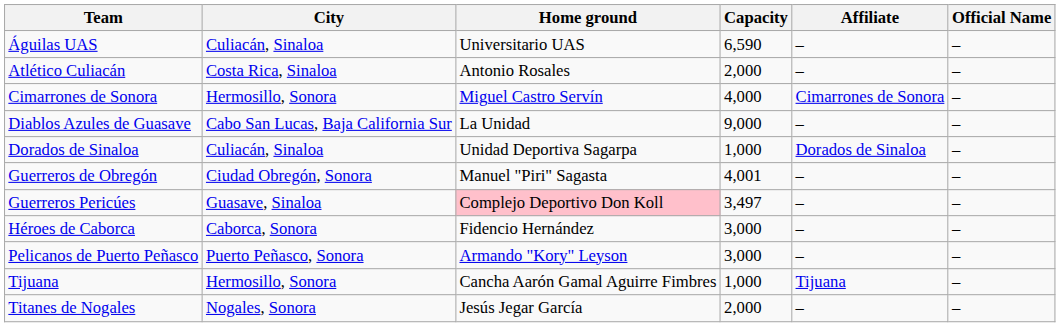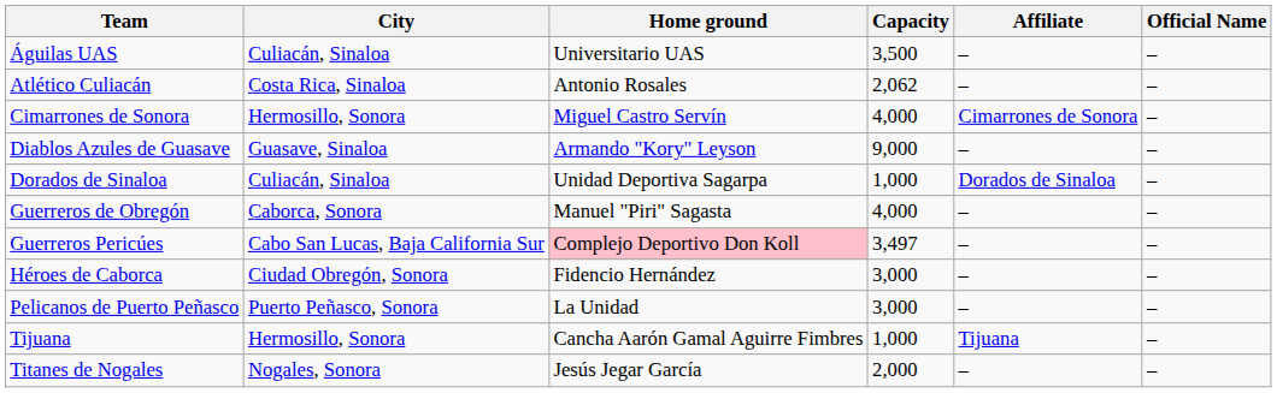 <table class="wikitable sortable">
 <tr>
 <th>Team</th>
 <th>City</th>
 <th>Home ground</th>
 <th>Capacity</th>
 <th>Affiliate</th>
 <th>Official Name</th>
 </tr>
 <tr>
 <td><a href='#'>Águilas UAS</a></td>
 <td><a href='#'>Culiacán</a>, <a href='#'>Sinaloa</a></td>
 <td>Universitario UAS</td>
-<td>6,590</td>
+<td>3,500</td>
 <td>–</td>
 <td>–</td>
 </tr>
 <tr>
 <td><a href='#'>Atlético Culiacán</a></td>
 <td><a href='#'>Costa Rica</a>, <a href='#'>Sinaloa</a></td>
 <td>Antonio Rosales</td>
-<td>2,000</td>
+<td>2,062</td>
 <td>–</td>
 <td>–</td>
 </tr>
 <tr>
 <td><a href='#'>Cimarrones de Sonora</a></td>
 <td><a href='#'>Hermosillo</a>, <a href='#'>Sonora</a></td>
 <td><a href='#'>Miguel Castro Servín</a></td>
 <td>4,000</td>
 <td><a href='#'>Cimarrones de Sonora</a></td>
 <td>–</td>
 </tr>
 <tr>
 <td><a href='#'>Diablos Azules de Guasave</a></td>
-<td><a href='#'>Cabo San Lucas</a>, <a href='#'>Baja California Sur</a></td>
-<td>La Unidad</td>
+<td><a href='#'>Guasave</a>, <a href='#'>Sinaloa</a></td>
+<td><a href='#'>Armando "Kory" Leyson</a></td>
 <td>9,000</td>
 <td>–</td>
 <td>–</td>
 </tr>
 <tr>
 <td><a href='#'>Dorados de Sinaloa</a></td>
 <td><a href='#'>Culiacán</a>, <a href='#'>Sinaloa</a></td>
 <td>Unidad Deportiva Sagarpa</td>
 <td>1,000</td>
 <td><a href='#'>Dorados de Sinaloa</a></td>
 <td>–</td>
 </tr>
 <tr>
 <td><a href='#'>Guerreros de Obregón</a></td>
-<td><a href='#'>Ciudad Obregón</a>, <a href='#'>Sonora</a></td>
+<td><a href='#'>Caborca</a>, <a href='#'>Sonora</a></td>
 <td>Manuel "Piri" Sagasta</td>
-<td>4,001</td>
+<td>4,000</td>
 <td>–</td>
 <td>–</td>
 </tr>
 <tr>
 <td><a href='#'>Guerreros Pericúes</a></td>
-<td><a href='#'>Guasave</a>, <a href='#'>Sinaloa</a></td>
+<td><a href='#'>Cabo San Lucas</a>, <a href='#'>Baja California Sur</a></td>
 <td style="background: pink;">Complejo Deportivo Don Koll</td>
 <td>3,497</td>
 <td>–</td>
 <td>–</td>
 </tr>
 <tr>
 <td><a href='#'>Héroes de Caborca</a></td>
-<td><a href='#'>Caborca</a>, <a href='#'>Sonora</a></td>
+<td><a href='#'>Ciudad Obregón</a>, <a href='#'>Sonora</a></td>
 <td>Fidencio Hernández</td>
 <td>3,000</td>
 <td>–</td>
 <td>–</td>
 </tr>
 <tr>
 <td><a href='#'>Pelicanos de Puerto Peñasco</a></td>
 <td><a href='#'>Puerto Peñasco</a>, <a href='#'>Sonora</a></td>
-<td><a href='#'>Armando "Kory" Leyson</a></td>
+<td>La Unidad</td>
 <td>3,000</td>
 <td>–</td>
 <td>–</td>
 </tr>
 <tr>
 <td><a href='#'>Tijuana</a></td>
 <td><a href='#'>Hermosillo</a>, <a href='#'>Sonora</a></td>
 <td>Cancha Aarón Gamal Aguirre Fimbres</td>
 <td>1,000</td>
 <td><a href='#'>Tijuana</a></td>
 <td>–</td>
 </tr>
 <tr>
 <td><a href='#'>Titanes de Nogales</a></td>
 <td><a href='#'>Nogales</a>, <a href='#'>Sonora</a></td>
 <td>Jesús Jegar García</td>
 <td>2,000</td>
 <td>–</td>
 <td>–</td>
 </tr>
 </table>
